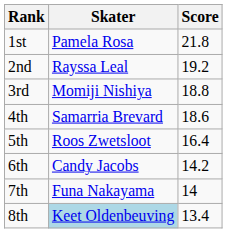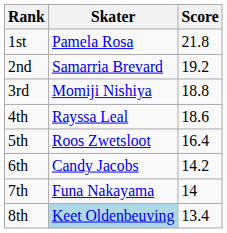 <table class="wikitable">
 <tr>
 <th>Rank</th>
 <th>Skater</th>
 <th>Score</th>
 </tr>
 <tr>
 <td>1st</td>
 <td><a href='#'>Pamela Rosa</a></td>
 <td>21.8</td>
 </tr>
 <tr>
 <td>2nd</td>
-<td><a href='#'>Rayssa Leal</a></td>
+<td><a href='#'>Samarria Brevard</a></td>
 <td>19.2</td>
 </tr>
 <tr>
 <td>3rd</td>
 <td><a href='#'>Momiji Nishiya</a></td>
 <td>18.8</td>
 </tr>
 <tr>
 <td>4th</td>
-<td><a href='#'>Samarria Brevard</a></td>
+<td><a href='#'>Rayssa Leal</a></td>
 <td>18.6</td>
 </tr>
 <tr>
 <td>5th</td>
 <td><a href='#'>Roos Zwetsloot</a></td>
 <td>16.4</td>
 </tr>
 <tr>
 <td>6th</td>
 <td><a href='#'>Candy Jacobs</a></td>
 <td>14.2</td>
 </tr>
 <tr>
 <td>7th</td>
 <td><a href='#'>Funa Nakayama</a></td>
 <td>14</td>
 </tr>
 <tr>
 <td>8th</td>
 <td style="background: lightblue;"><a href='#'>Keet Oldenbeuving</a></td>
 <td>13.4</td>
 </tr>
 </table>
